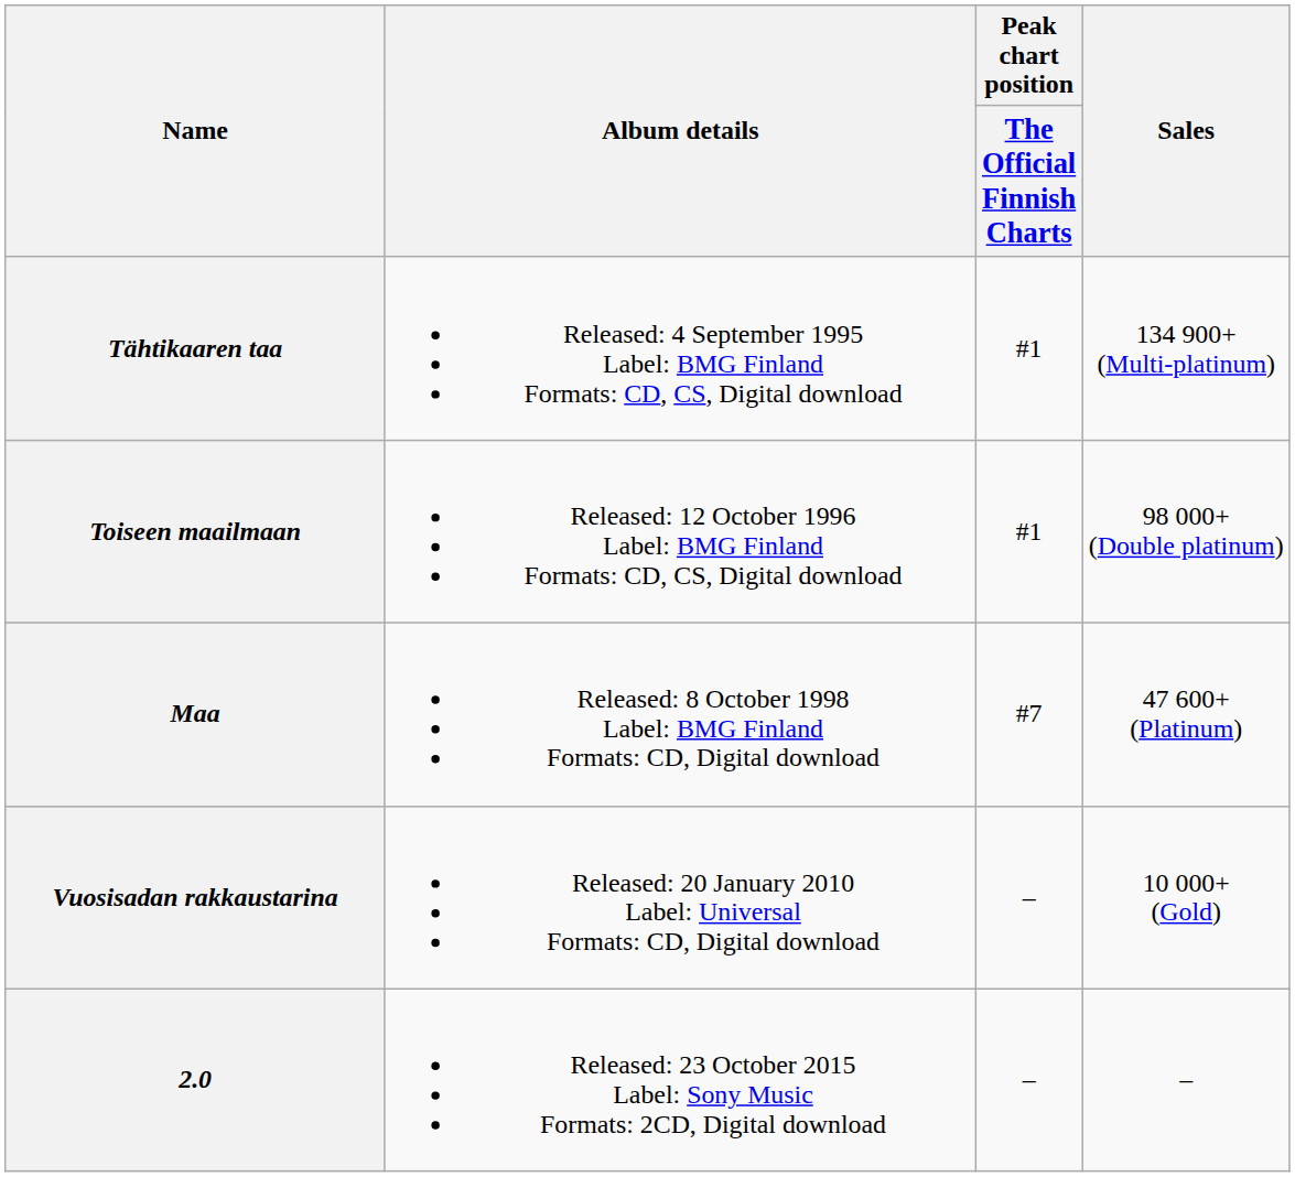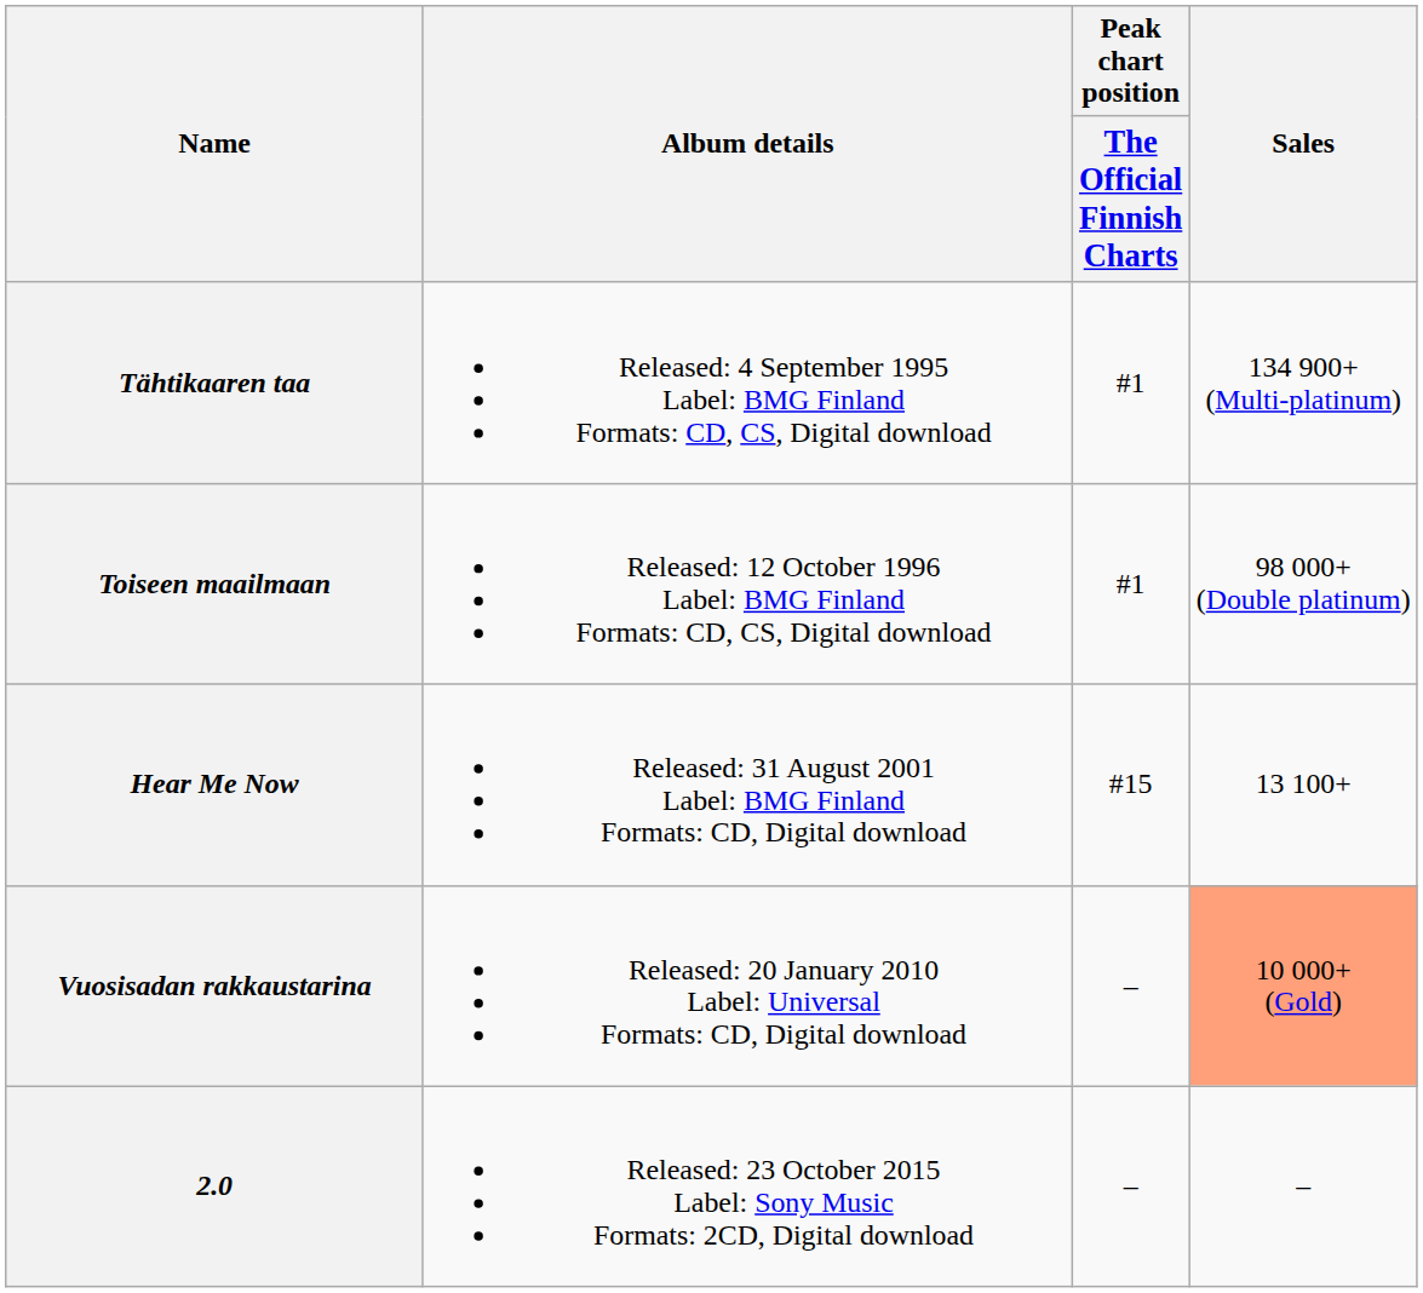 <table class="wikitable plainrowheaders" style="text-align:center;" border="1">
 <tr>
 <th scope="col" rowspan="2" style="width:14em;">Name</th>
 <th scope="col" rowspan="2" style="width:22em;">Album details</th>
 <th scope="col" colspan="1">Peak chart position</th>
 <th scope="col" rowspan="2">Sales</th>
 </tr>
 <tr>
 <th scope="col" style="width:3em;font-size:111%;"><a href='#'>The Official Finnish Charts</a></th>
 </tr>
 <tr>
 <th scope="row"><em>Tähtikaaren taa</em></th>
 <td><br><ul><li>Released: 4 September 1995</li><li>Label: <a href='#'>BMG Finland</a></li><li>Formats: <a href='#'>CD</a>, <a href='#'>CS</a>, Digital download</li></ul></td>
 <td>#1 </td>
 <td>134 900+<br>(<a href='#'>Multi-platinum</a>)</td>
 </tr>
 <tr>
 <th scope="row"><em>Toiseen maailmaan</em></th>
 <td><br><ul><li>Released: 12 October 1996</li><li>Label: <a href='#'>BMG Finland</a></li><li>Formats: CD, CS, Digital download</li></ul></td>
 <td>#1 </td>
 <td>98 000+<br>(<a href='#'>Double platinum</a>)</td>
 </tr>
 <tr>
-<th scope="row"><em>Maa</em></th>
-<td><br><ul><li>Released: 8 October 1998</li><li>Label: <a href='#'>BMG Finland</a></li><li>Formats: CD, Digital download</li></ul></td>
-<td>#7 </td>
-<td>47 600+<br>(<a href='#'>Platinum</a>)</td>
+<th scope="row"><em>Hear Me Now</em></th>
+<td><br><ul><li>Released: 31 August 2001</li><li>Label: <a href='#'>BMG Finland</a></li><li>Formats: CD, Digital download</li></ul></td>
+<td>#15 </td>
+<td>13 100+ </td>
 </tr>
 <tr>
 <th scope="row"><em>Vuosisadan rakkaustarina</em></th>
 <td><br><ul><li>Released: 20 January 2010</li><li>Label: <a href='#'>Universal</a></li><li>Formats: CD, Digital download</li></ul></td>
 <td>–</td>
-<td>10 000+<br>(<a href='#'>Gold</a>)</td>
+<td style="background: lightsalmon;">10 000+<br>(<a href='#'>Gold</a>)</td>
 </tr>
 <tr>
 <th scope="row"><em>2.0</em></th>
 <td><br><ul><li>Released: 23 October 2015</li><li>Label: <a href='#'>Sony Music</a></li><li>Formats: 2CD, Digital download</li></ul></td>
 <td>–</td>
 <td>–</td>
 </tr>
 </table>
